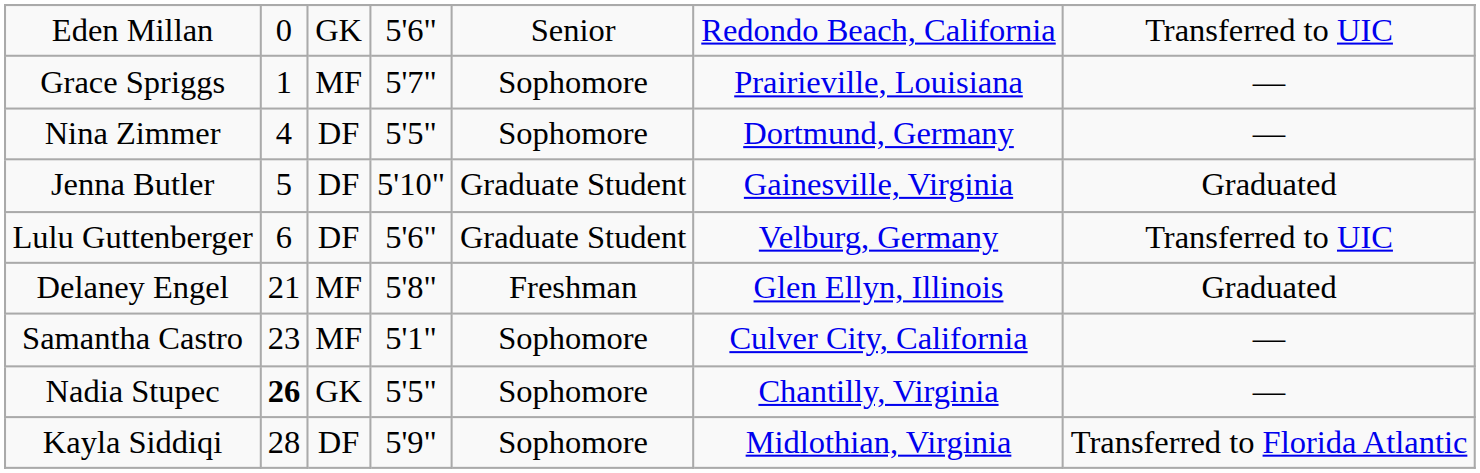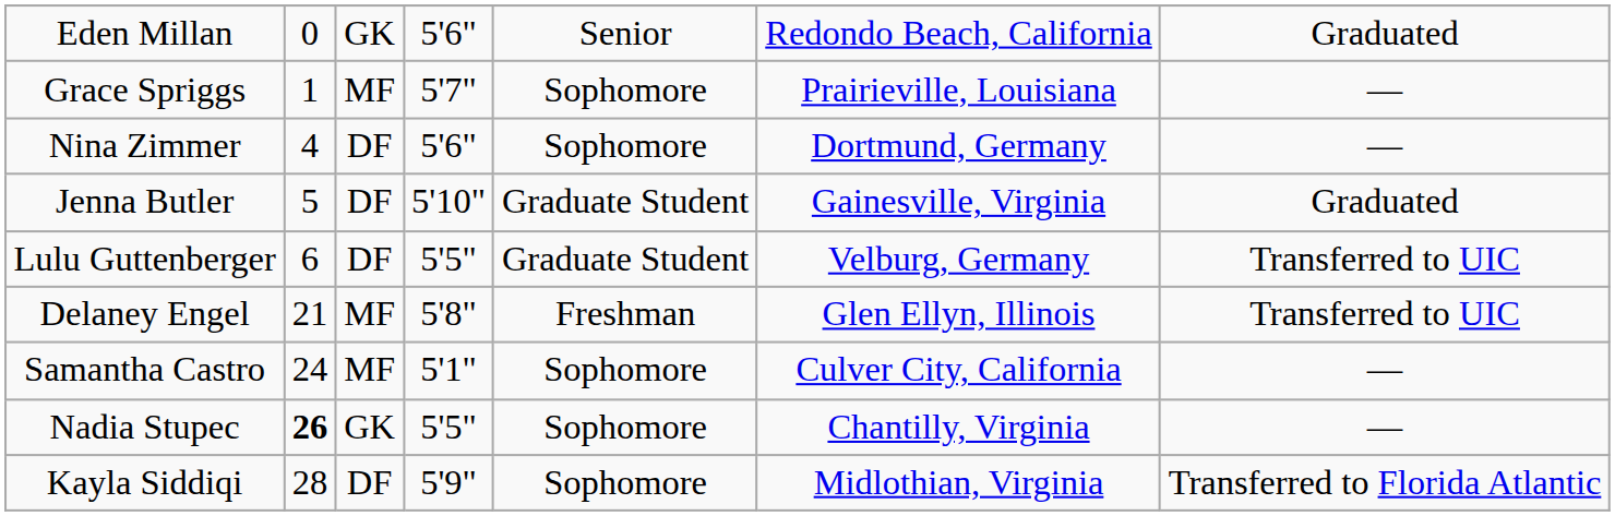 <table class="wikitable sortable" style="text-align:center;" border="1">
 <tr align=center>
 </tr>
 <tr>
 <td>Eden Millan</td>
 <td>0</td>
 <td>GK</td>
 <td>5'6"</td>
 <td>Senior</td>
 <td><a href='#'>Redondo Beach, California</a></td>
-<td>Transferred to <a href='#'>UIC</a></td>
+<td>Graduated</td>
 </tr>
 <tr>
 <td>Grace Spriggs</td>
 <td>1</td>
 <td>MF</td>
 <td>5'7"</td>
 <td>Sophomore</td>
 <td><a href='#'>Prairieville, Louisiana</a></td>
 <td>—</td>
 </tr>
 <tr>
 <td>Nina Zimmer</td>
 <td>4</td>
 <td>DF</td>
-<td>5'5"</td>
+<td>5'6"</td>
 <td>Sophomore</td>
 <td><a href='#'>Dortmund, Germany</a></td>
 <td>—</td>
 </tr>
 <tr>
 <td>Jenna Butler</td>
 <td>5</td>
 <td>DF</td>
 <td>5'10"</td>
 <td>Graduate Student</td>
 <td><a href='#'>Gainesville, Virginia</a></td>
 <td>Graduated</td>
 </tr>
 <tr>
 <td>Lulu Guttenberger</td>
 <td>6</td>
 <td>DF</td>
-<td>5'6"</td>
+<td>5'5"</td>
 <td>Graduate Student</td>
 <td><a href='#'>Velburg, Germany</a></td>
 <td>Transferred to <a href='#'>UIC</a></td>
 </tr>
 <tr>
 <td>Delaney Engel</td>
 <td>21</td>
 <td>MF</td>
 <td>5'8"</td>
 <td>Freshman</td>
 <td><a href='#'>Glen Ellyn, Illinois</a></td>
-<td>Graduated</td>
+<td>Transferred to <a href='#'>UIC</a></td>
 </tr>
 <tr>
 <td>Samantha Castro</td>
-<td>23</td>
+<td>24</td>
 <td>MF</td>
 <td>5'1"</td>
 <td>Sophomore</td>
 <td><a href='#'>Culver City, California</a></td>
 <td>—</td>
 </tr>
 <tr>
 <td>Nadia Stupec</td>
 <td><strong>26</strong></td>
 <td>GK</td>
 <td>5'5"</td>
 <td>Sophomore</td>
 <td><a href='#'>Chantilly, Virginia</a></td>
 <td>—</td>
 </tr>
 <tr>
 <td>Kayla Siddiqi</td>
 <td>28</td>
 <td>DF</td>
 <td>5'9"</td>
 <td>Sophomore</td>
 <td><a href='#'>Midlothian, Virginia</a></td>
 <td>Transferred to <a href='#'>Florida Atlantic</a></td>
 </tr>
 </table>
